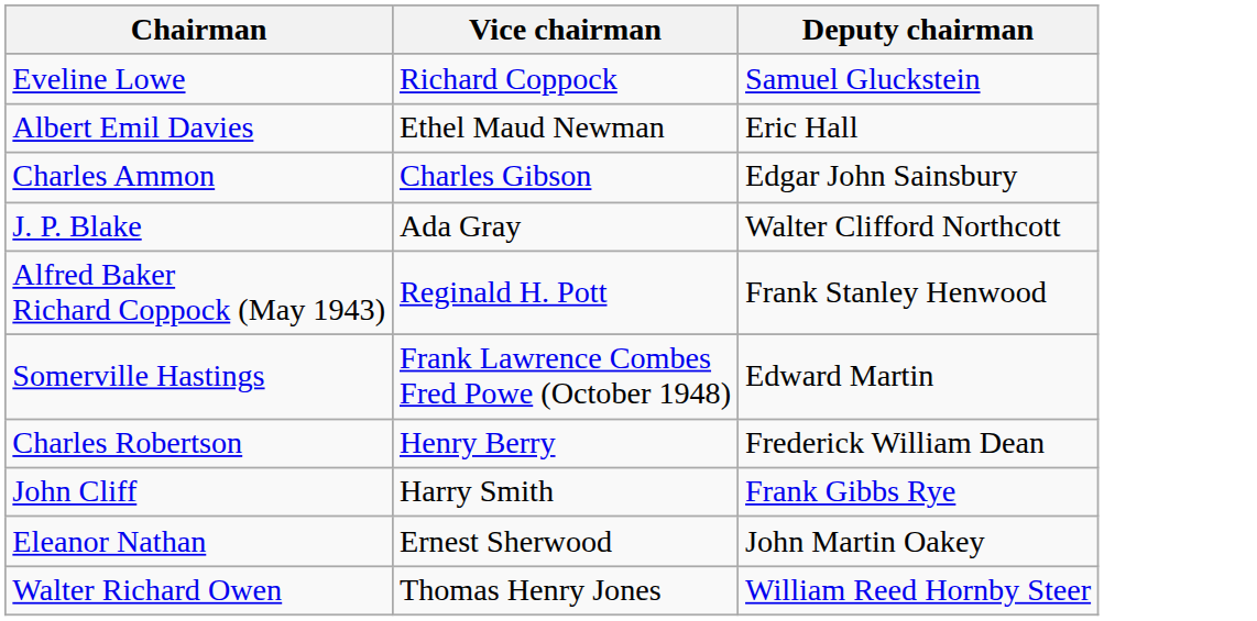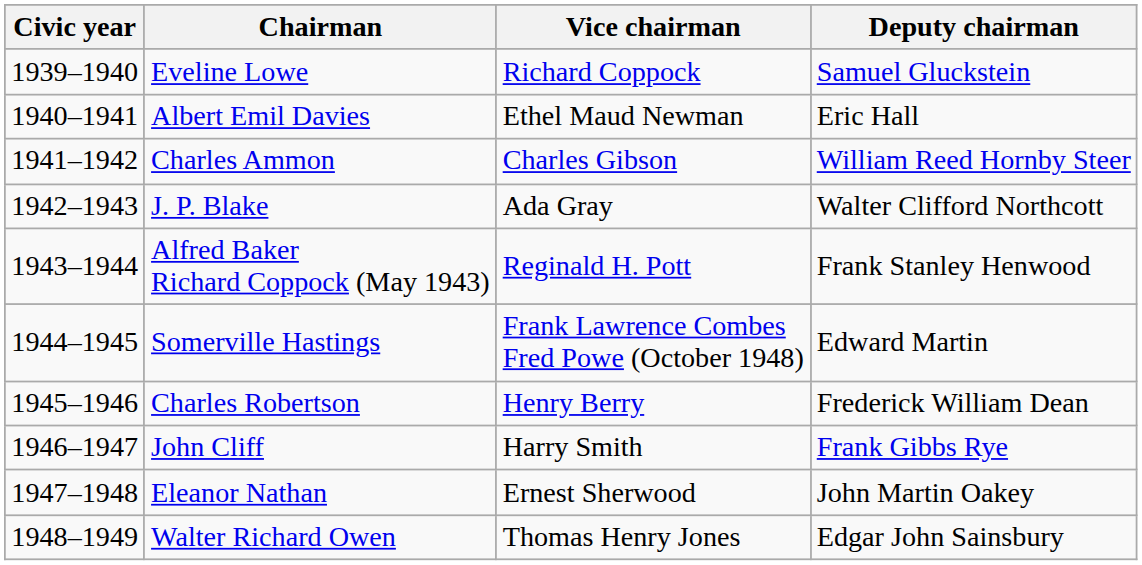 <table class="wikitable" border="1">
 <tr>
+<th>Civic year</th>
 <th>Chairman</th>
 <th>Vice chairman</th>
 <th>Deputy chairman</th>
 </tr>
 <tr>
+<td>1939–1940</td>
 <td><a href='#'>Eveline Lowe</a></td>
 <td><a href='#'>Richard Coppock</a></td>
 <td><a href='#'>Samuel Gluckstein</a></td>
 </tr>
 <tr>
+<td>1940–1941</td>
 <td><a href='#'>Albert Emil Davies</a></td>
 <td>Ethel Maud Newman</td>
 <td>Eric Hall</td>
 </tr>
 <tr>
+<td>1941–1942</td>
 <td><a href='#'>Charles Ammon</a></td>
 <td><a href='#'>Charles Gibson</a></td>
-<td>Edgar John Sainsbury</td>
+<td><a href='#'>William Reed Hornby Steer</a></td>
 </tr>
 <tr>
+<td>1942–1943</td>
 <td><a href='#'>J. P. Blake</a></td>
 <td>Ada Gray</td>
 <td>Walter Clifford Northcott</td>
 </tr>
 <tr>
+<td>1943–1944</td>
 <td><a href='#'>Alfred Baker</a><br> <a href='#'>Richard Coppock</a> (May 1943)</td>
 <td><a href='#'>Reginald H. Pott</a></td>
 <td>Frank Stanley Henwood</td>
 </tr>
 <tr>
+<td>1944–1945</td>
 <td><a href='#'>Somerville Hastings</a></td>
 <td><a href='#'>Frank Lawrence Combes</a><br><a href='#'>Fred Powe</a> (October 1948)</td>
 <td>Edward Martin</td>
 </tr>
 <tr>
+<td>1945–1946</td>
 <td><a href='#'>Charles Robertson</a></td>
 <td><a href='#'>Henry Berry</a></td>
 <td>Frederick William Dean</td>
 </tr>
 <tr>
+<td>1946–1947</td>
 <td><a href='#'>John Cliff</a></td>
 <td>Harry Smith</td>
 <td><a href='#'>Frank Gibbs Rye</a></td>
 </tr>
 <tr>
+<td>1947–1948</td>
 <td><a href='#'>Eleanor Nathan</a></td>
 <td>Ernest Sherwood</td>
 <td>John Martin Oakey</td>
 </tr>
 <tr>
+<td>1948–1949</td>
 <td><a href='#'>Walter Richard Owen</a></td>
 <td>Thomas Henry Jones</td>
-<td><a href='#'>William Reed Hornby Steer</a></td>
+<td>Edgar John Sainsbury</td>
 </tr>
 </table>
